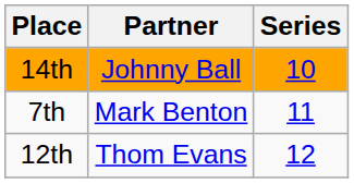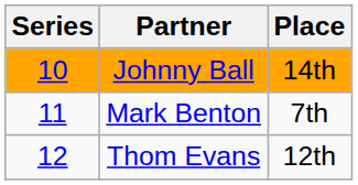 <table class="wikitable sortable" style="text-align:center;">
 <tr>
+<th>Series</th>
+<th>Partner</th>
 <th>Place</th>
-<th>Partner</th>
-<th>Series</th>
 </tr>
 <tr style="text-align:center; background:orange;">
+<td><a href='#'>10</a></td>
+<td><a href='#'>Johnny Ball</a></td>
 <td>14th</td>
-<td><a href='#'>Johnny Ball</a></td>
-<td><a href='#'>10</a></td>
 </tr>
 <tr>
+<td><a href='#'>11</a></td>
+<td><a href='#'>Mark Benton</a></td>
 <td>7th</td>
-<td><a href='#'>Mark Benton</a></td>
-<td><a href='#'>11</a></td>
 </tr>
 <tr>
+<td><a href='#'>12</a></td>
+<td><a href='#'>Thom Evans</a></td>
 <td>12th</td>
-<td><a href='#'>Thom Evans</a></td>
-<td><a href='#'>12</a></td>
 </tr>
 </table>
